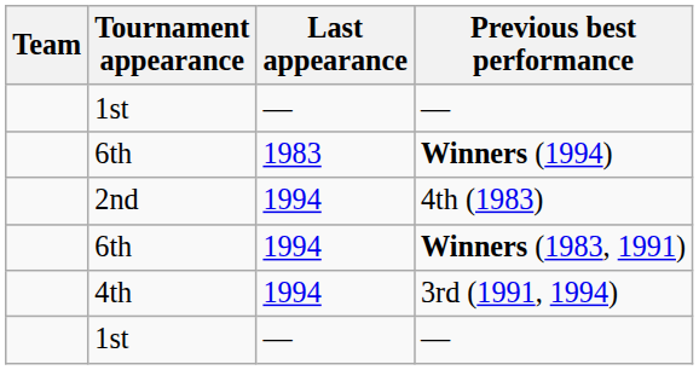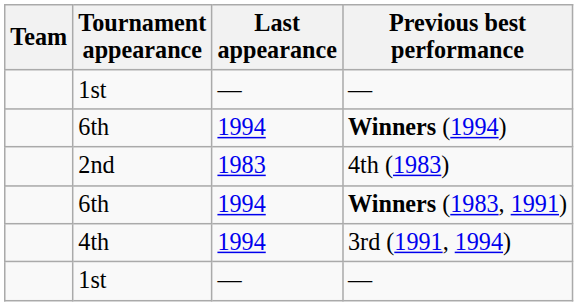 <table class="wikitable sortable" style="text-align: left;">
 <tr>
 <th>Team</th>
 <th>Tournament<br>appearance</th>
 <th>Last<br>appearance</th>
 <th>Previous best<br>performance</th>
 </tr>
 <tr>
 <td></td>
 <td>1st</td>
 <td>—</td>
 <td>—</td>
 </tr>
 <tr>
 <td></td>
 <td>6th</td>
-<td><a href='#'>1983</a></td>
+<td><a href='#'>1994</a></td>
 <td><strong>Winners</strong> (<a href='#'>1994</a>)</td>
 </tr>
 <tr>
 <td></td>
 <td>2nd</td>
-<td><a href='#'>1994</a></td>
+<td><a href='#'>1983</a></td>
 <td>4th (<a href='#'>1983</a>)</td>
 </tr>
 <tr>
 <td></td>
 <td>6th</td>
 <td><a href='#'>1994</a></td>
 <td><strong>Winners</strong> (<a href='#'>1983</a>, <a href='#'>1991</a>)</td>
 </tr>
 <tr>
 <td></td>
 <td>4th</td>
 <td><a href='#'>1994</a></td>
 <td>3rd (<a href='#'>1991</a>, <a href='#'>1994</a>)</td>
 </tr>
 <tr>
 <td></td>
 <td>1st</td>
 <td>—</td>
 <td>—</td>
 </tr>
 </table>
